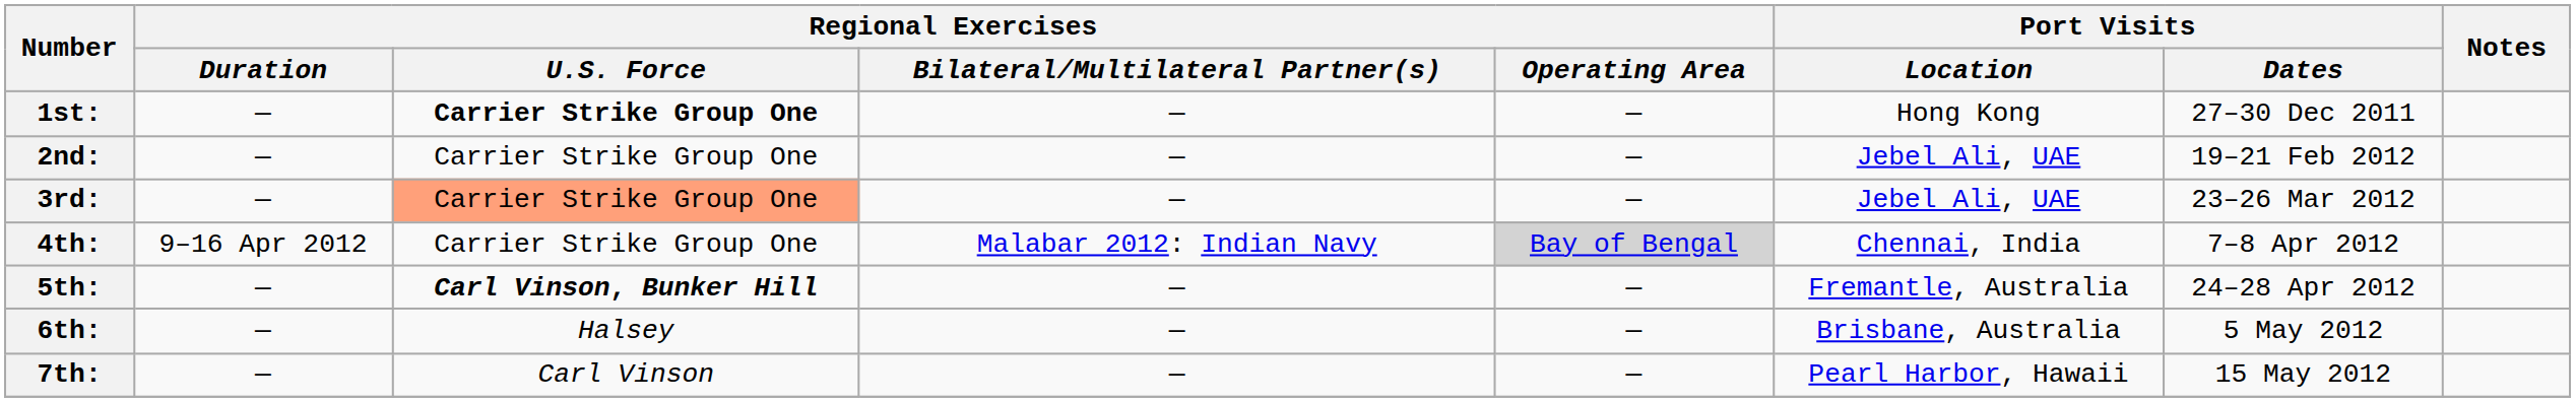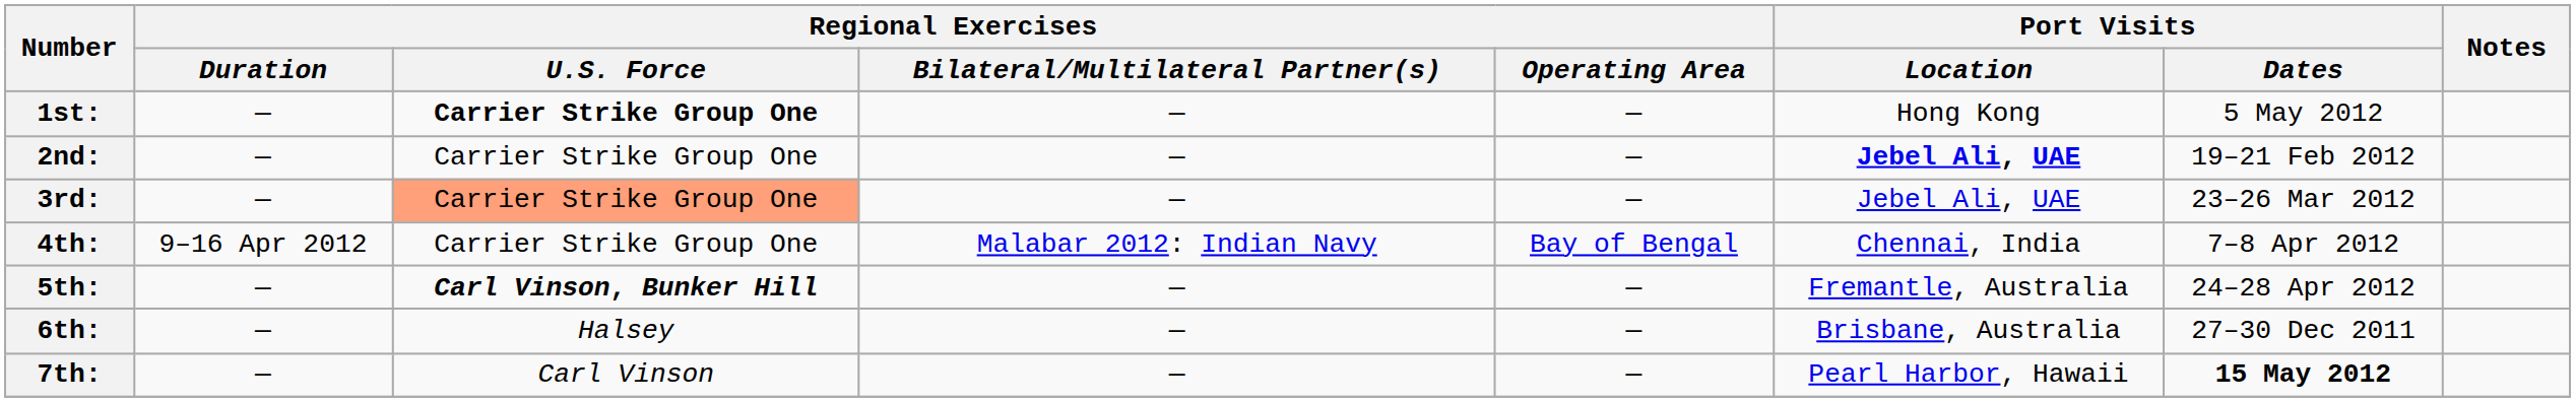 <table class="wikitable" style="text-align:center" width=99%>
 <tr>
 <th rowspan="2" width="5%">Number</th>
 <th colspan="4" align="center">Regional Exercises</th>
 <th colspan="2" align="center">Port Visits</th>
 <th rowspan="2" width="5%">Notes</th>
 </tr>
 <tr>
 <th align="center"><em>Duration</em></th>
 <th align="center"><em>U.S. Force</em></th>
 <th align="center"><em>Bilateral/Multilateral Partner(s)</em></th>
 <th align="center"><em>Operating Area</em></th>
 <th align="center"><em>Location</em></th>
 <th align="center"><em>Dates</em></th>
 </tr>
 <tr>
 <th>1st:</th>
 <td>—</td>
 <td><strong>Carrier Strike Group One</strong></td>
 <td>—</td>
 <td>—</td>
 <td>Hong Kong</td>
-<td>27–30 Dec 2011</td>
+<td>5 May 2012</td>
 <td></td>
 </tr>
 <tr>
 <th>2nd:</th>
 <td>—</td>
 <td>Carrier Strike Group One</td>
 <td>—</td>
 <td>—</td>
-<td><a href='#'>Jebel Ali</a>, <a href='#'>UAE</a></td>
+<td><strong><a href='#'>Jebel Ali</a>, <a href='#'>UAE</a></strong></td>
 <td>19–21 Feb 2012</td>
 <td></td>
 </tr>
 <tr>
 <th>3rd:</th>
 <td>—</td>
 <td style="background: lightsalmon;">Carrier Strike Group One</td>
 <td>—</td>
 <td>—</td>
 <td><a href='#'>Jebel Ali</a>, <a href='#'>UAE</a></td>
 <td>23–26 Mar 2012</td>
 <td></td>
 </tr>
 <tr>
 <th>4th:</th>
 <td>9–16 Apr 2012</td>
 <td>Carrier Strike Group One</td>
 <td><a href='#'>Malabar 2012</a>:  <a href='#'>Indian Navy</a></td>
-<td style="background: lightgrey;"><a href='#'>Bay of Bengal</a></td>
+<td><a href='#'>Bay of Bengal</a></td>
 <td><a href='#'>Chennai</a>, India</td>
 <td>7–8 Apr 2012</td>
 <td></td>
 </tr>
 <tr>
 <th>5th:</th>
 <td>—</td>
 <td><strong><em>Carl Vinson</em>, <em>Bunker Hill</em></strong></td>
 <td>—</td>
 <td>—</td>
 <td><a href='#'>Fremantle</a>, Australia</td>
 <td>24–28 Apr 2012</td>
 <td></td>
 </tr>
 <tr>
 <th>6th:</th>
 <td>—</td>
 <td><em>Halsey</em></td>
 <td>—</td>
 <td>—</td>
 <td><a href='#'>Brisbane</a>, Australia</td>
-<td>5 May 2012</td>
+<td>27–30 Dec 2011</td>
 <td></td>
 </tr>
 <tr>
 <th>7th:</th>
 <td>—</td>
 <td><em>Carl Vinson</em></td>
 <td>—</td>
 <td>—</td>
 <td><a href='#'>Pearl Harbor</a>, Hawaii</td>
-<td>15 May 2012</td>
+<td><strong>15 May 2012</strong></td>
 <td></td>
 </tr>
 <tr>
 </tr>
 </table>
